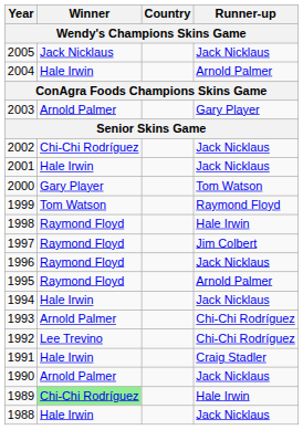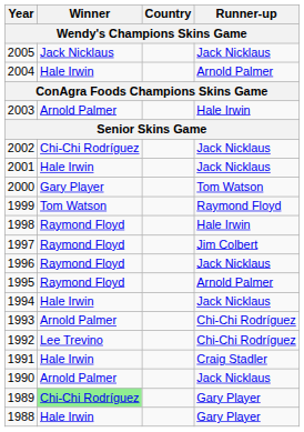 <table class="wikitable">
 <tr>
 <th>Year</th>
 <th>Winner</th>
 <th>Country</th>
 <th>Runner-up</th>
 </tr>
 <tr>
 <th colspan=4>Wendy's Champions Skins Game</th>
 </tr>
 <tr>
 <td>2005</td>
 <td><a href='#'>Jack Nicklaus</a></td>
 <td></td>
 <td> <a href='#'>Jack Nicklaus</a></td>
 </tr>
 <tr>
 <td>2004</td>
 <td><a href='#'>Hale Irwin</a></td>
 <td></td>
 <td> <a href='#'>Arnold Palmer</a></td>
 </tr>
 <tr>
 <th colspan=4>ConAgra Foods Champions Skins Game</th>
 </tr>
 <tr>
 <td>2003</td>
 <td><a href='#'>Arnold Palmer</a></td>
 <td></td>
-<td> <a href='#'>Gary Player</a></td>
+<td> <a href='#'>Hale Irwin</a></td>
 </tr>
 <tr>
 <th colspan=4>Senior Skins Game</th>
 </tr>
 <tr>
 <td>2002</td>
 <td><a href='#'>Chi-Chi Rodríguez</a></td>
 <td></td>
 <td> <a href='#'>Jack Nicklaus</a></td>
 </tr>
 <tr>
 <td>2001</td>
 <td><a href='#'>Hale Irwin</a></td>
 <td></td>
 <td> <a href='#'>Jack Nicklaus</a></td>
 </tr>
 <tr>
 <td>2000</td>
 <td><a href='#'>Gary Player</a></td>
 <td></td>
 <td> <a href='#'>Tom Watson</a></td>
 </tr>
 <tr>
 <td>1999</td>
 <td><a href='#'>Tom Watson</a></td>
 <td></td>
 <td> <a href='#'>Raymond Floyd</a></td>
 </tr>
 <tr>
 <td>1998</td>
 <td><a href='#'>Raymond Floyd</a></td>
 <td></td>
 <td> <a href='#'>Hale Irwin</a></td>
 </tr>
 <tr>
 <td>1997</td>
 <td><a href='#'>Raymond Floyd</a></td>
 <td></td>
 <td> <a href='#'>Jim Colbert</a></td>
 </tr>
 <tr>
 <td>1996</td>
 <td><a href='#'>Raymond Floyd</a></td>
 <td></td>
 <td> <a href='#'>Jack Nicklaus</a></td>
 </tr>
 <tr>
 <td>1995</td>
 <td><a href='#'>Raymond Floyd</a></td>
 <td></td>
 <td> <a href='#'>Arnold Palmer</a></td>
 </tr>
 <tr>
 <td>1994</td>
 <td><a href='#'>Hale Irwin</a></td>
 <td></td>
 <td> <a href='#'>Jack Nicklaus</a></td>
 </tr>
 <tr>
 <td>1993</td>
 <td><a href='#'>Arnold Palmer</a></td>
 <td></td>
 <td> <a href='#'>Chi-Chi Rodríguez</a></td>
 </tr>
 <tr>
 <td>1992</td>
 <td><a href='#'>Lee Trevino</a></td>
 <td></td>
 <td> <a href='#'>Chi-Chi Rodríguez</a></td>
 </tr>
 <tr>
 <td>1991</td>
 <td><a href='#'>Hale Irwin</a></td>
 <td></td>
 <td> <a href='#'>Craig Stadler</a></td>
 </tr>
 <tr>
 <td>1990</td>
 <td><a href='#'>Arnold Palmer</a></td>
 <td></td>
 <td> <a href='#'>Jack Nicklaus</a></td>
 </tr>
 <tr>
 <td>1989</td>
 <td style="background: lightgreen;"><a href='#'>Chi-Chi Rodríguez</a></td>
 <td></td>
-<td> <a href='#'>Hale Irwin</a></td>
+<td> <a href='#'>Gary Player</a></td>
 </tr>
 <tr>
 <td>1988</td>
 <td><a href='#'>Hale Irwin</a></td>
 <td></td>
-<td> <a href='#'>Jack Nicklaus</a></td>
+<td> <a href='#'>Gary Player</a></td>
 </tr>
 </table>
